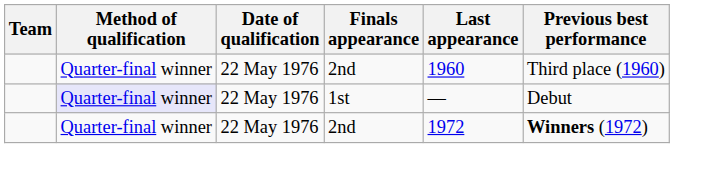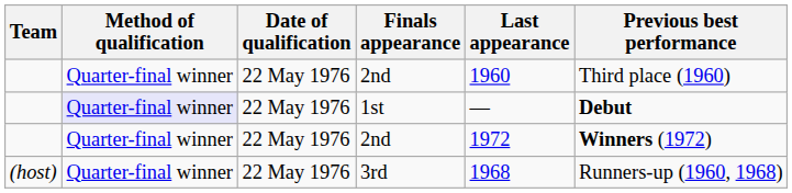 <table class="wikitable sortable">
 <tr>
 <th>Team</th>
 <th>Method of<br>qualification</th>
 <th>Date of<br>qualification</th>
 <th data-sort-type="number">Finals<br>appearance</th>
 <th>Last<br>appearance</th>
 <th>Previous best<br>performance</th>
 </tr>
 <tr>
 <td style="white-space:nowrap"></td>
 <td><a href='#'>Quarter-final</a> winner</td>
 <td>22 May 1976</td>
 <td>2nd</td>
 <td><a href='#'>1960</a></td>
 <td data-sort-value="3">Third place (<a href='#'>1960</a>)</td>
 </tr>
 <tr>
 <td style="white-space:nowrap"></td>
 <td style="background: lavender;"><a href='#'>Quarter-final</a> winner</td>
 <td>22 May 1976</td>
 <td>1st</td>
 <td>—</td>
-<td data-sort-value="99">Debut</td>
+<td data-sort-value="99"><strong>Debut</strong></td>
 </tr>
 <tr>
 <td style="white-space:nowrap"></td>
 <td><a href='#'>Quarter-final</a> winner</td>
 <td>22 May 1976</td>
 <td>2nd</td>
 <td><a href='#'>1972</a></td>
 <td data-sort-value="1"><strong>Winners</strong> (<a href='#'>1972</a>)</td>
 </tr>
+<tr>
+<td style="white-space:nowrap"> <em>(host)</em></td>
+<td><a href='#'>Quarter-final</a> winner</td>
+<td>22 May 1976</td>
+<td>3rd</td>
+<td><a href='#'>1968</a></td>
+<td data-sort-value="2">Runners-up (<a href='#'>1960</a>, <a href='#'>1968</a>)</td>
+</tr>
 </table>
